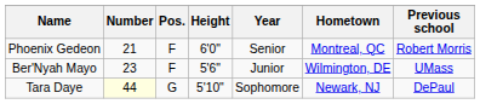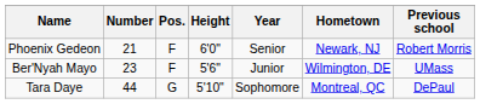 <table class="wikitable sortable" style="text-align: center">
 <tr align=center>
 </tr>
 <tr>
 <th>Name</th>
 <th>Number</th>
 <th>Pos.</th>
 <th>Height</th>
 <th>Year</th>
 <th>Hometown</th>
 <th class="unsortable">Previous<br>school</th>
 </tr>
 <tr>
 <td>Phoenix Gedeon</td>
 <td>21</td>
 <td>F</td>
 <td>6'0"</td>
 <td>Senior</td>
-<td><a href='#'>Montreal, QC</a></td>
+<td><a href='#'>Newark, NJ</a></td>
 <td><a href='#'>Robert Morris</a></td>
 </tr>
 <tr>
 <td>Ber'Nyah Mayo</td>
 <td>23</td>
 <td>F</td>
 <td>5'6"</td>
 <td>Junior</td>
 <td><a href='#'>Wilmington, DE</a></td>
 <td><a href='#'>UMass</a></td>
 </tr>
 <tr>
 <td>Tara Daye</td>
-<td style="background: lightyellow;">44</td>
+<td>44</td>
 <td>G</td>
 <td>5'10"</td>
 <td>Sophomore</td>
-<td><a href='#'>Newark, NJ</a></td>
+<td><a href='#'>Montreal, QC</a></td>
 <td><a href='#'>DePaul</a></td>
 </tr>
 </table>
